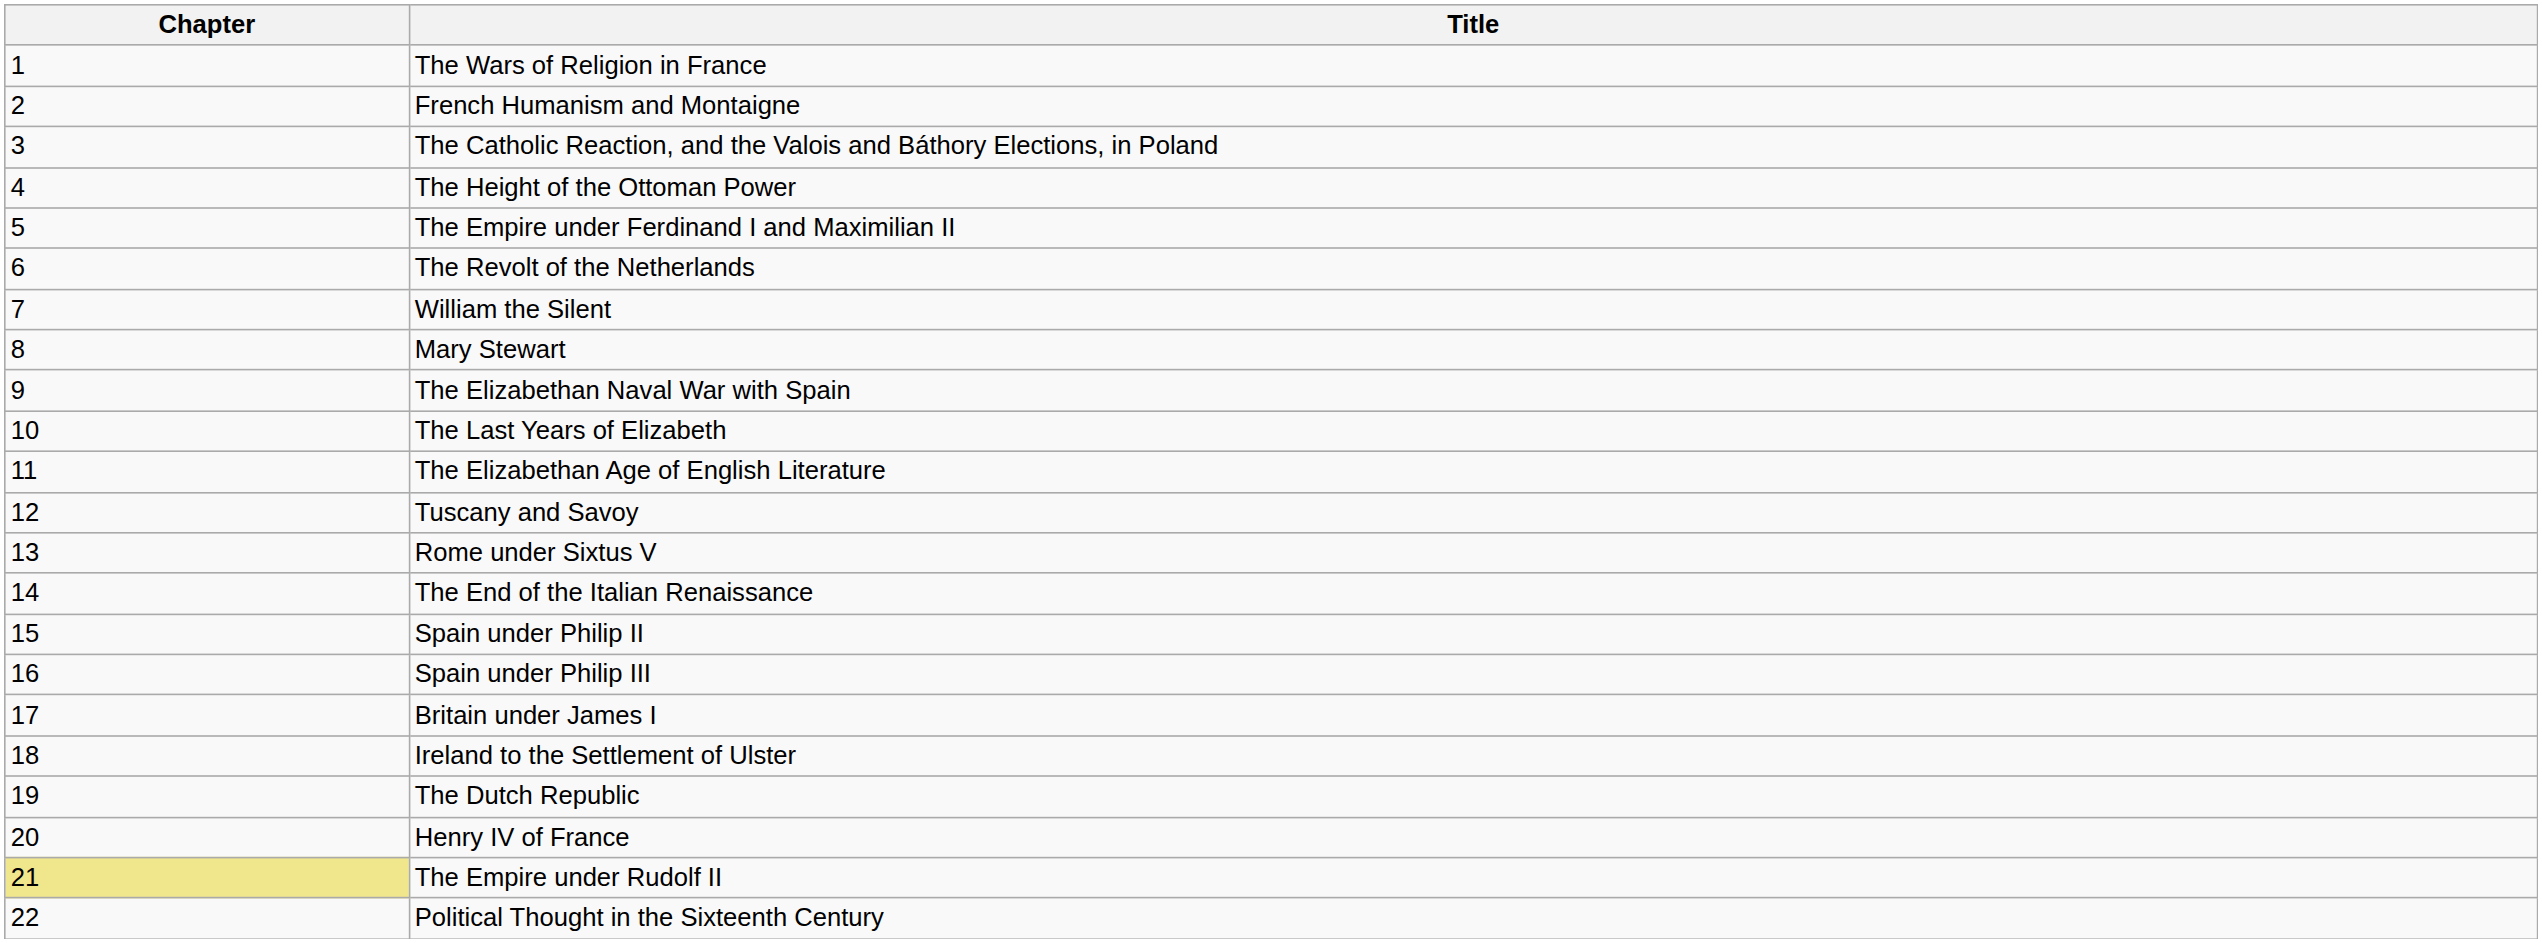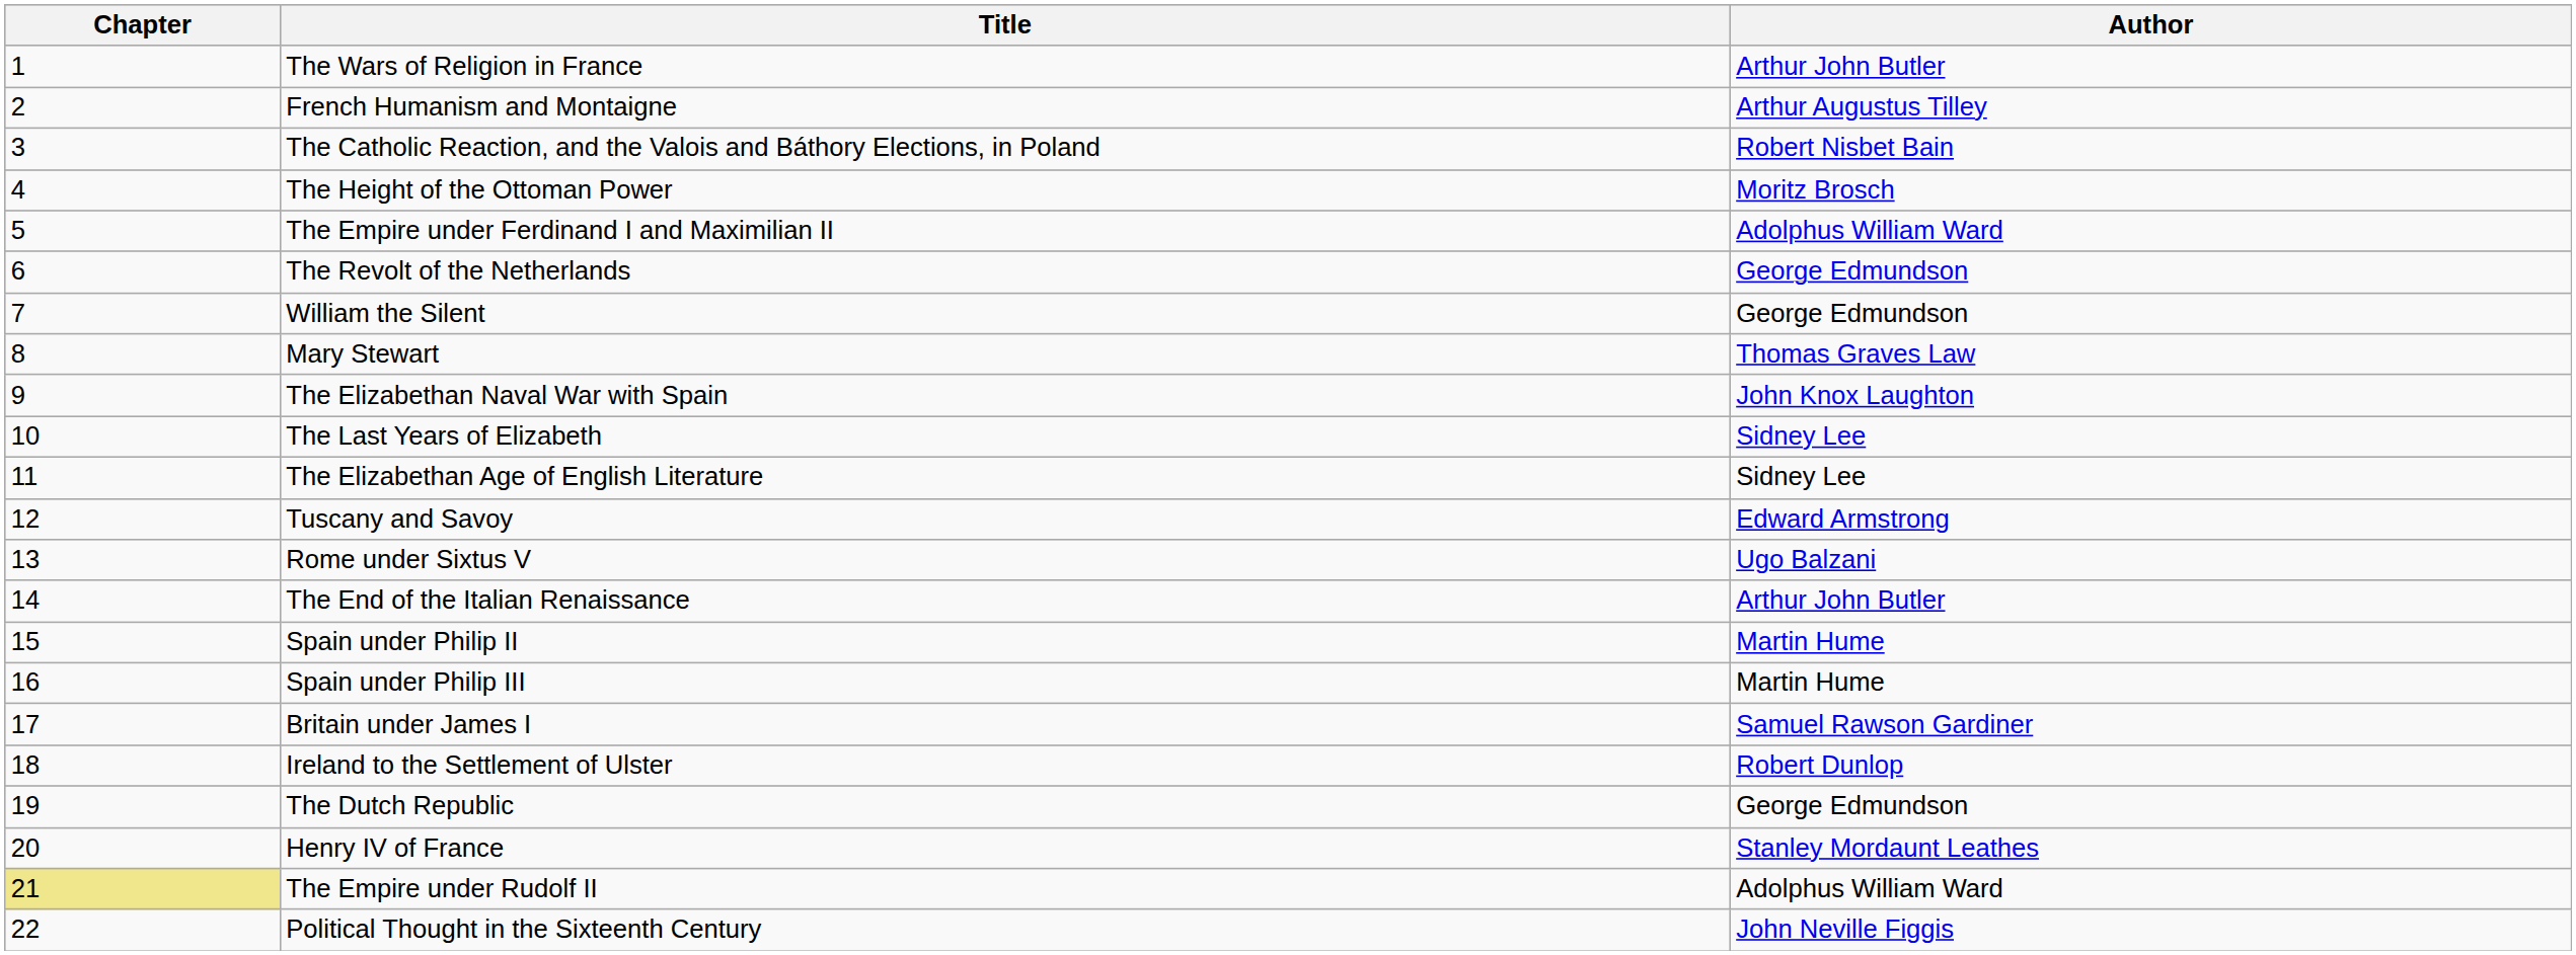 <table class=wikitable width=100%>
 <tr>
 <th width=10>Chapter</th>
 <th width=350>Title</th>
+<th width=200>Author</th>
 </tr>
 <tr>
 <td>1</td>
 <td>The Wars of Religion in France</td>
+<td><a href='#'>Arthur John Butler</a></td>
 </tr>
 <tr>
 <td>2</td>
 <td>French Humanism and Montaigne</td>
+<td><a href='#'>Arthur Augustus Tilley</a></td>
 </tr>
 <tr>
 <td>3</td>
 <td>The Catholic Reaction, and the Valois and Báthory Elections, in Poland</td>
+<td><a href='#'>Robert Nisbet Bain</a></td>
 </tr>
 <tr>
 <td>4</td>
 <td>The Height of the Ottoman Power</td>
+<td><a href='#'>Moritz Brosch</a></td>
 </tr>
 <tr>
 <td>5</td>
 <td>The Empire under Ferdinand I and Maximilian II</td>
+<td><a href='#'>Adolphus William Ward</a></td>
 </tr>
 <tr>
 <td>6</td>
 <td>The Revolt of the Netherlands</td>
+<td><a href='#'>George Edmundson</a></td>
 </tr>
 <tr>
 <td>7</td>
 <td>William the Silent</td>
+<td>George Edmundson</td>
 </tr>
 <tr>
 <td>8</td>
 <td>Mary Stewart</td>
+<td><a href='#'>Thomas Graves Law</a></td>
 </tr>
 <tr>
 <td>9</td>
 <td>The Elizabethan Naval War with Spain</td>
+<td><a href='#'>John Knox Laughton</a></td>
 </tr>
 <tr>
 <td>10</td>
 <td>The Last Years of Elizabeth</td>
+<td><a href='#'>Sidney Lee</a></td>
 </tr>
 <tr>
 <td>11</td>
 <td>The Elizabethan Age of English Literature</td>
+<td>Sidney Lee</td>
 </tr>
 <tr>
 <td>12</td>
 <td>Tuscany and Savoy</td>
+<td><a href='#'>Edward Armstrong</a></td>
 </tr>
 <tr>
 <td>13</td>
 <td>Rome under Sixtus V</td>
+<td><a href='#'>Ugo Balzani</a></td>
 </tr>
 <tr>
 <td>14</td>
 <td>The End of the Italian Renaissance</td>
+<td><a href='#'>Arthur John Butler</a></td>
 </tr>
 <tr>
 <td>15</td>
 <td>Spain under Philip II</td>
+<td><a href='#'>Martin Hume</a></td>
 </tr>
 <tr>
 <td>16</td>
 <td>Spain under Philip III</td>
+<td>Martin Hume</td>
 </tr>
 <tr>
 <td>17</td>
 <td>Britain under James I</td>
+<td><a href='#'>Samuel Rawson Gardiner</a></td>
 </tr>
 <tr>
 <td>18</td>
 <td>Ireland to the Settlement of Ulster</td>
+<td><a href='#'>Robert Dunlop</a></td>
 </tr>
 <tr>
 <td>19</td>
 <td>The Dutch Republic</td>
+<td>George Edmundson</td>
 </tr>
 <tr>
 <td>20</td>
 <td>Henry IV of France</td>
+<td><a href='#'>Stanley Mordaunt Leathes</a></td>
 </tr>
 <tr>
 <td style="background: khaki;">21</td>
 <td>The Empire under Rudolf II</td>
+<td>Adolphus William Ward</td>
 </tr>
 <tr>
 <td>22</td>
 <td>Political Thought in the Sixteenth Century</td>
+<td><a href='#'>John Neville Figgis</a></td>
 </tr>
 </table>
